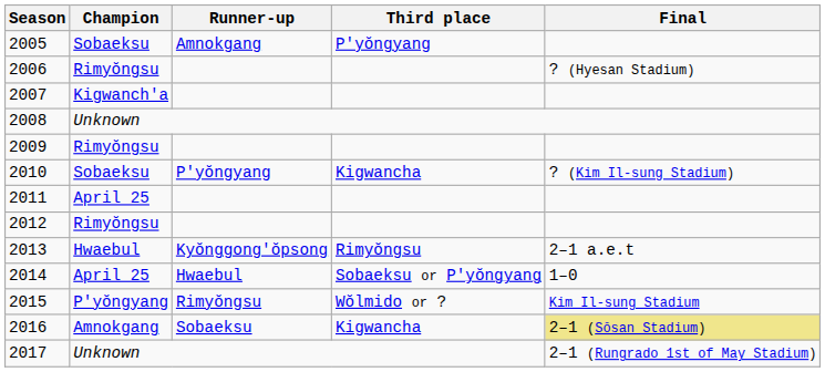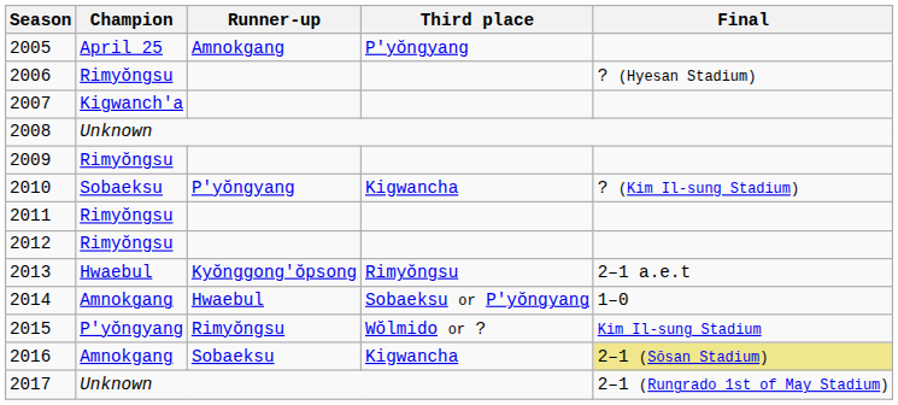 <table class="wikitable">
 <tr>
 <th>Season</th>
 <th>Champion</th>
 <th>Runner-up</th>
 <th>Third place</th>
 <th>Final</th>
 </tr>
 <tr>
 <td>2005</td>
-<td><a href='#'>Sobaeksu</a></td>
+<td><a href='#'>April 25</a></td>
 <td><a href='#'>Amnokgang</a></td>
 <td><a href='#'>P'yŏngyang</a></td>
 <td></td>
 </tr>
 <tr>
 <td>2006</td>
 <td><a href='#'>Rimyŏngsu</a></td>
 <td></td>
 <td></td>
 <td>? <small>(Hyesan Stadium)</small></td>
 </tr>
 <tr>
 <td>2007</td>
 <td><a href='#'>Kigwanch'a</a></td>
 <td></td>
 <td></td>
 <td></td>
 </tr>
 <tr>
 <td>2008</td>
 <td colspan="4"><em>Unknown</em></td>
 </tr>
 <tr>
 <td>2009</td>
 <td><a href='#'>Rimyŏngsu</a></td>
 <td></td>
 <td></td>
 </tr>
 <tr>
 <td>2010</td>
 <td><a href='#'>Sobaeksu</a></td>
 <td><a href='#'>P'yŏngyang</a></td>
 <td><a href='#'>Kigwancha</a></td>
 <td>? <small>(<a href='#'>Kim Il-sung Stadium</a>)</small></td>
 </tr>
 <tr>
 <td>2011</td>
-<td><a href='#'>April 25</a></td>
+<td><a href='#'>Rimyŏngsu</a></td>
 <td></td>
 <td></td>
 <td></td>
 </tr>
 <tr>
 <td>2012</td>
 <td><a href='#'>Rimyŏngsu</a></td>
 <td></td>
 <td></td>
 <td></td>
 </tr>
 <tr>
 <td>2013</td>
 <td><a href='#'>Hwaebul</a></td>
 <td><a href='#'>Kyŏnggong'ŏpsong</a></td>
 <td><a href='#'>Rimyŏngsu</a></td>
 <td>2–1 a.e.t</td>
 </tr>
 <tr>
 <td>2014</td>
-<td><a href='#'>April 25</a></td>
+<td><a href='#'>Amnokgang</a></td>
 <td><a href='#'>Hwaebul</a></td>
 <td><a href='#'>Sobaeksu</a> <small>or</small> <a href='#'>P'yŏngyang</a></td>
 <td>1–0</td>
 </tr>
 <tr>
 <td>2015</td>
 <td><a href='#'>P'yŏngyang</a></td>
 <td><a href='#'>Rimyŏngsu</a></td>
 <td><a href='#'>Wŏlmido</a> <small>or</small> ?</td>
 <td><small><a href='#'>Kim Il-sung Stadium</a></small></td>
 </tr>
 <tr>
 <td>2016</td>
 <td><a href='#'>Amnokgang</a></td>
 <td><a href='#'>Sobaeksu</a></td>
 <td><a href='#'>Kigwancha</a></td>
 <td style="background: khaki;">2–1 <small>(<a href='#'>Sŏsan Stadium</a>)</small></td>
 </tr>
 <tr>
 <td>2017</td>
 <td colspan="3"><em>Unknown</em></td>
 <td>2–1 <small>(<a href='#'>Rungrado 1st of May Stadium</a>)</small></td>
 </tr>
 </table>
